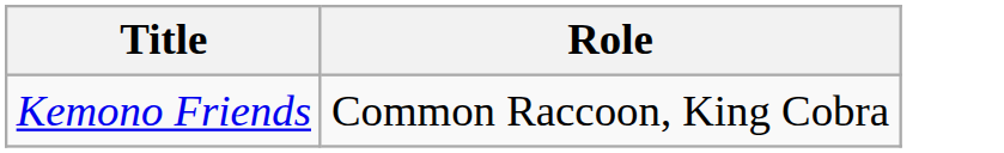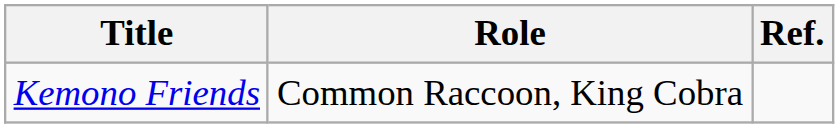 <table class="wikitable">
 <tr>
 <th>Title</th>
 <th>Role</th>
+<th>Ref.</th>
 </tr>
 <tr>
 <td><em><a href='#'>Kemono Friends</a></em></td>
 <td>Common Raccoon, King Cobra</td>
+<td></td>
 </tr>
 </table>
